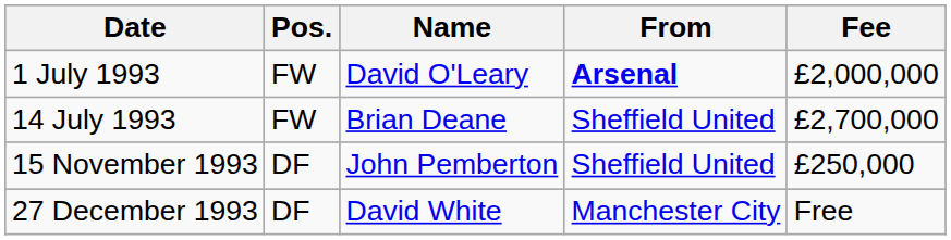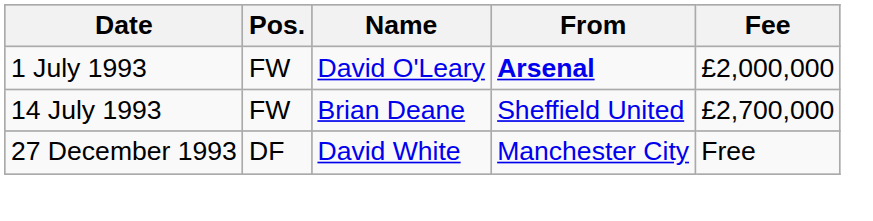 <table class="wikitable">
 <tr>
 <th>Date</th>
 <th>Pos.</th>
 <th>Name</th>
 <th>From</th>
 <th>Fee</th>
 </tr>
 <tr>
 <td>1 July 1993</td>
 <td>FW</td>
 <td> <a href='#'>David O'Leary</a></td>
 <td><strong> <a href='#'>Arsenal</a></strong></td>
 <td>£2,000,000</td>
 </tr>
 <tr>
 <td>14 July 1993</td>
 <td>FW</td>
 <td> <a href='#'>Brian Deane</a></td>
 <td> <a href='#'>Sheffield United</a></td>
 <td>£2,700,000</td>
 </tr>
 <tr>
-<td>15 November 1993</td>
-<td>DF</td>
-<td> <a href='#'>John Pemberton</a></td>
-<td> <a href='#'>Sheffield United</a></td>
-<td>£250,000</td>
-</tr>
-<tr>
 <td>27 December 1993</td>
 <td>DF</td>
 <td> <a href='#'>David White</a></td>
 <td> <a href='#'>Manchester City</a></td>
 <td>Free</td>
 </tr>
 </table>
